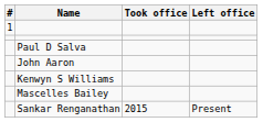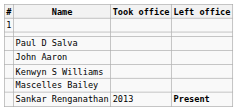 <table class="wikitable">
 <tr>
 <th>#</th>
 <th>Name</th>
 <th>Took office</th>
 <th>Left office</th>
 </tr>
 <tr>
 <td>1</td>
 <td></td>
 <td></td>
 <td></td>
 </tr>
 <tr>
 <td></td>
 <td></td>
 <td></td>
 <td></td>
 </tr>
 <tr>
 <td></td>
 <td>Paul D Salva</td>
 <td></td>
 <td></td>
 </tr>
 <tr>
 <td></td>
 <td>John Aaron</td>
 <td></td>
 <td></td>
 </tr>
 <tr>
 <td></td>
 <td>Kenwyn S Williams</td>
 <td></td>
 <td></td>
 </tr>
 <tr>
 <td></td>
 <td>Mascelles Bailey</td>
 <td></td>
 <td></td>
 </tr>
 <tr>
 <td></td>
 <td>Sankar Renganathan</td>
-<td>2015</td>
-<td>Present</td>
+<td>2013</td>
+<td><strong>Present</strong></td>
 </tr>
 </table>
